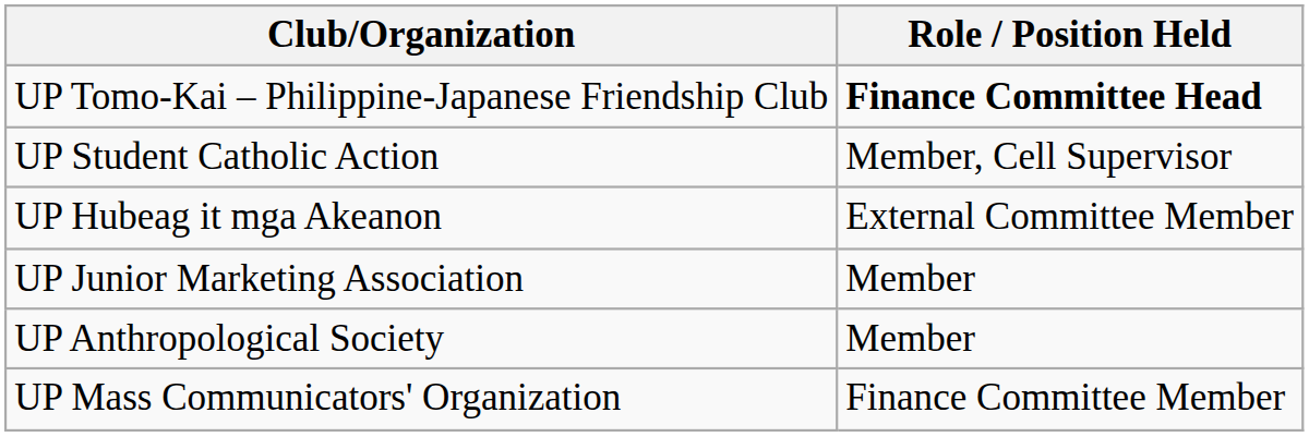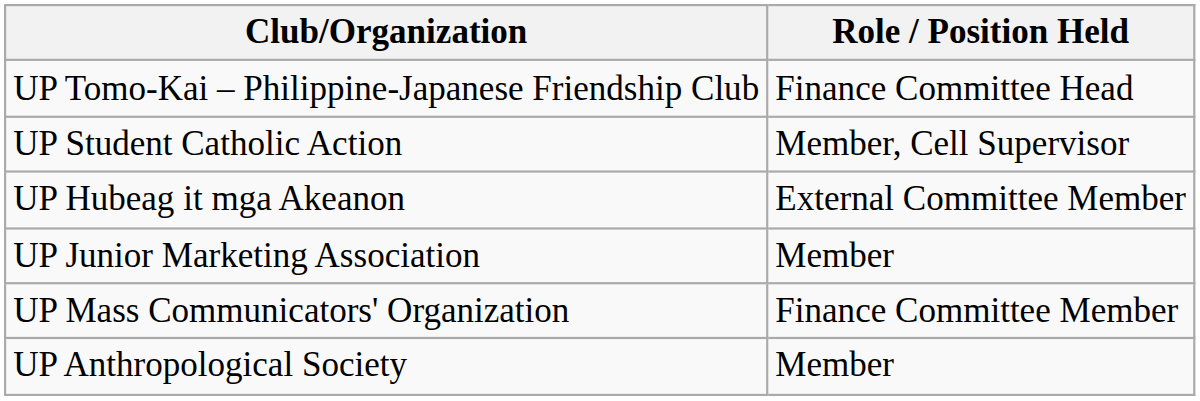 <table class="wikitable">
 <tr>
 <th>Club/Organization</th>
 <th>Role / Position Held</th>
 </tr>
 <tr>
 <td>UP Tomo-Kai – Philippine-Japanese Friendship Club</td>
-<td><strong>Finance Committee Head</strong></td>
+<td>Finance Committee Head</td>
 </tr>
 <tr>
 <td>UP Student Catholic Action</td>
 <td>Member, Cell Supervisor</td>
 </tr>
 <tr>
 <td>UP Hubeag it mga Akeanon</td>
 <td>External Committee Member</td>
 </tr>
 <tr>
 <td>UP Junior Marketing Association</td>
 <td>Member</td>
 </tr>
 <tr>
+<td>UP Mass Communicators' Organization</td>
+<td>Finance Committee Member</td>
+</tr>
+<tr>
 <td>UP Anthropological Society</td>
 <td>Member</td>
 </tr>
-<tr>
-<td>UP Mass Communicators' Organization</td>
-<td>Finance Committee Member</td>
-</tr>
 </table>
